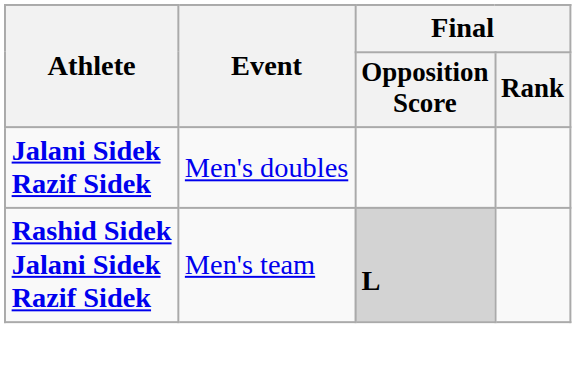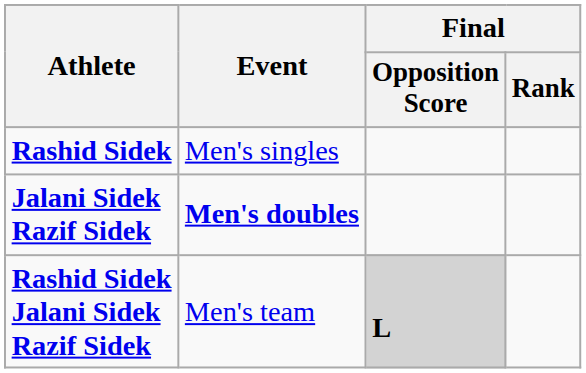 <table class="wikitable" style="font-size:90%">
 <tr>
 <th rowspan=2>Athlete</th>
 <th rowspan=2>Event</th>
 <th colspan=2>Final</th>
 </tr>
 <tr style="font-size:95%">
 <th>Opposition<br>Score</th>
 <th>Rank</th>
 </tr>
 <tr>
+<td><strong><a href='#'>Rashid Sidek</a></strong></td>
+<td><a href='#'>Men's singles</a></td>
+<td></td>
+<td align=center></td>
+</tr>
+<tr>
 <td><strong><a href='#'>Jalani Sidek</a><br><a href='#'>Razif Sidek</a></strong></td>
-<td><a href='#'>Men's doubles</a></td>
+<td><strong><a href='#'>Men's doubles</a></strong></td>
 <td></td>
 <td align=center></td>
 </tr>
 <tr>
 <td><strong><a href='#'>Rashid Sidek</a><br><a href='#'>Jalani Sidek</a><br><a href='#'>Razif Sidek</a></strong></td>
 <td><a href='#'>Men's team</a></td>
 <td style="background: lightgrey;"><br><strong>L</strong></td>
 <td align=center></td>
 </tr>
 </table>
